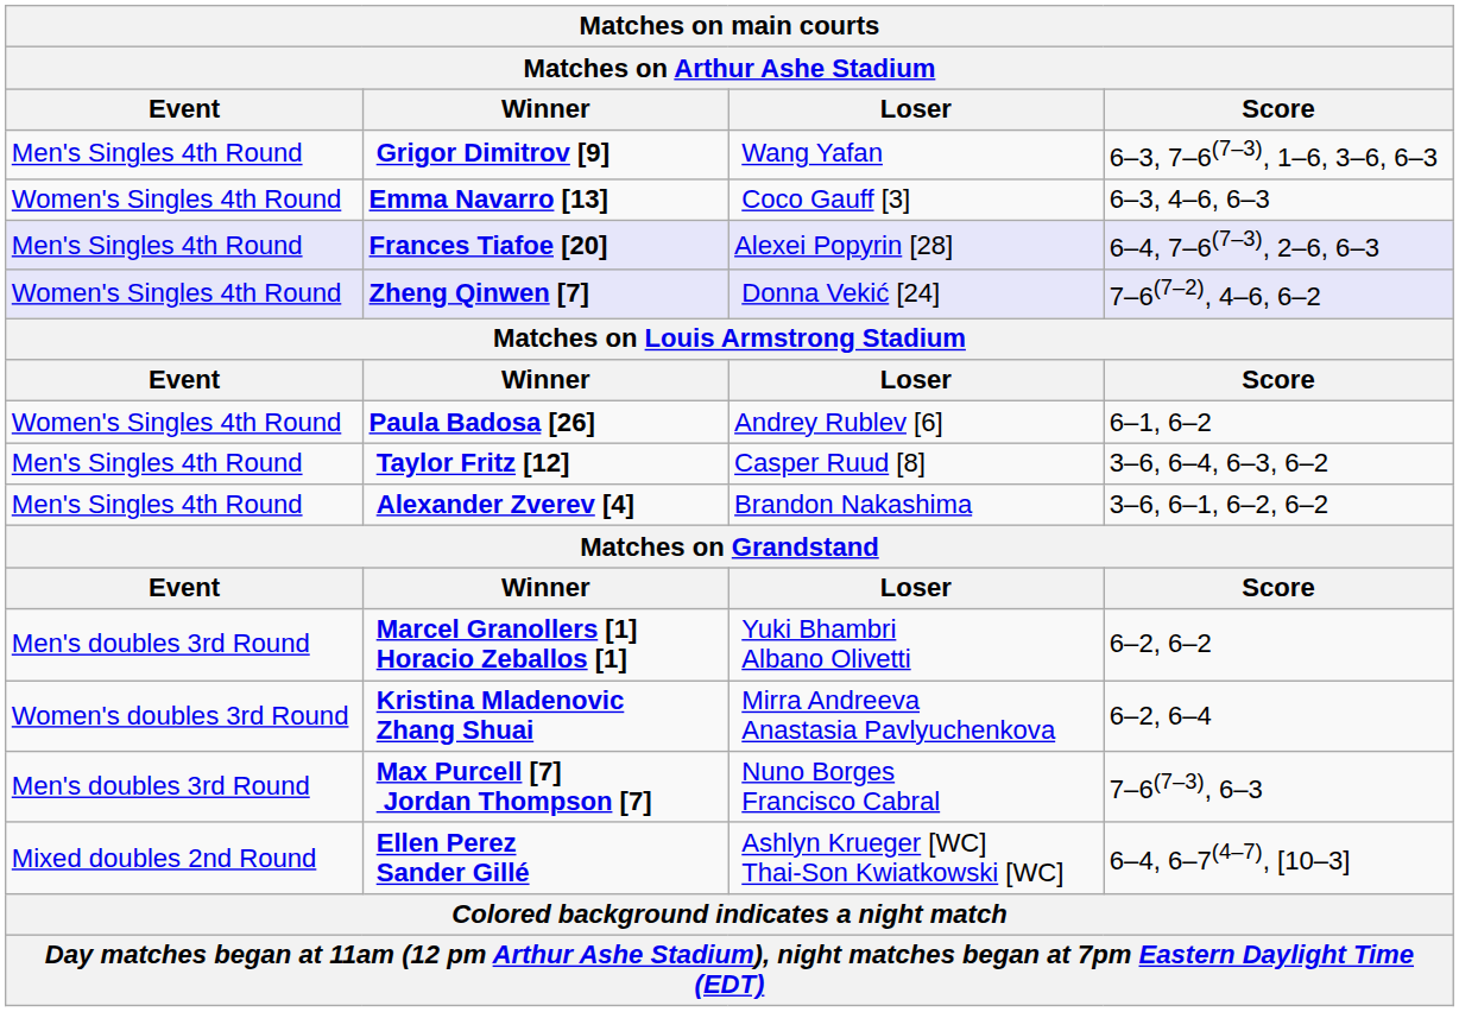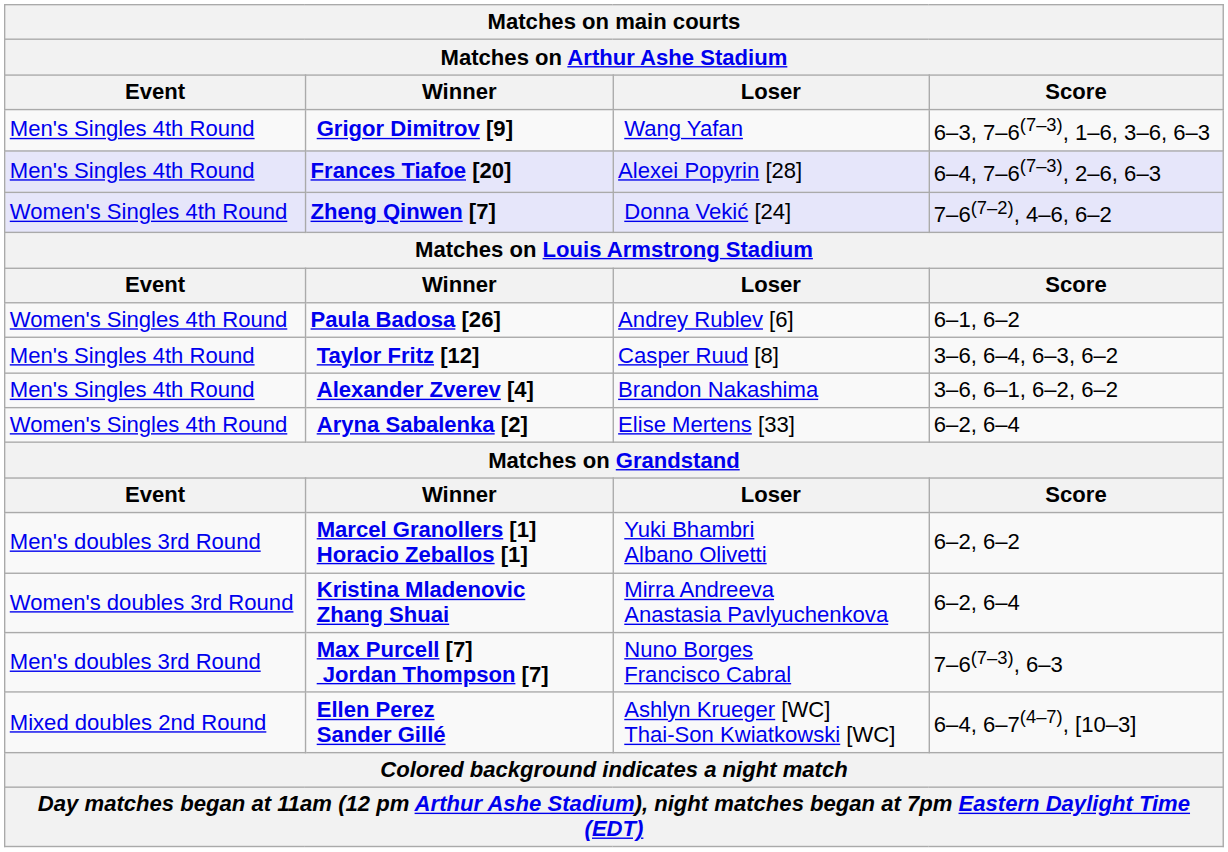 <table class="wikitable" style="margin:auto;">
 <tr>
 <th colspan="4" style="white-space:nowrap;">Matches on main courts</th>
 </tr>
 <tr>
 <th colspan="4"><strong>Matches on <a href='#'>Arthur Ashe Stadium</a></strong></th>
 </tr>
 <tr>
 <th width="250">Event</th>
 <th width="250">Winner</th>
 <th width="250">Loser</th>
 <th width="250">Score</th>
 </tr>
 <tr>
 <td><a href='#'>Men's Singles 4th Round</a></td>
 <td><strong> <a href='#'>Grigor Dimitrov</a> [9]</strong></td>
 <td> <a href='#'>Wang Yafan</a></td>
 <td>6–3, 7–6<sup>(7–3)</sup>, 1–6, 3–6, 6–3</td>
-</tr>
-<tr>
-<td><a href='#'>Women's Singles 4th Round</a></td>
-<td><strong> <a href='#'>Emma Navarro</a> [13]</strong></td>
-<td> <a href='#'>Coco Gauff</a> [3]</td>
-<td>6–3, 4–6, 6–3</td>
 </tr>
 <tr bgcolor="lavender">
 <td><a href='#'>Men's Singles 4th Round</a></td>
 <td><strong> <a href='#'>Frances Tiafoe</a> [20]</strong></td>
 <td> <a href='#'>Alexei Popyrin</a> [28]</td>
 <td>6–4, 7–6<sup>(7–3)</sup>, 2–6, 6–3</td>
 </tr>
 <tr bgcolor="lavender">
 <td><a href='#'>Women's Singles 4th Round</a></td>
 <td><strong> <a href='#'>Zheng Qinwen</a> [7]</strong></td>
 <td> <a href='#'>Donna Vekić</a> [24]</td>
 <td>7–6<sup>(7–2)</sup>, 4–6, 6–2</td>
 </tr>
 <tr>
 <th colspan="4"><strong>Matches on <a href='#'>Louis Armstrong Stadium</a></strong></th>
 </tr>
 <tr>
 <th width="250">Event</th>
 <th width="250">Winner</th>
 <th width="250">Loser</th>
 <th width="250">Score</th>
 </tr>
 <tr>
 <td><a href='#'>Women's Singles 4th Round</a></td>
 <td><strong> <a href='#'>Paula Badosa</a> [26]</strong></td>
 <td> <a href='#'>Andrey Rublev</a> [6]</td>
 <td>6–1, 6–2</td>
 </tr>
 <tr>
 <td><a href='#'>Men's Singles 4th Round</a></td>
 <td><strong> <a href='#'>Taylor Fritz</a> [12]</strong></td>
 <td> <a href='#'>Casper Ruud</a> [8]</td>
 <td>3–6, 6–4, 6–3, 6–2</td>
 </tr>
 <tr>
 <td><a href='#'>Men's Singles 4th Round</a></td>
 <td><strong> <a href='#'>Alexander Zverev</a> [4]</strong></td>
 <td> <a href='#'>Brandon Nakashima</a></td>
 <td>3–6, 6–1, 6–2, 6–2</td>
 </tr>
 <tr>
+<td><a href='#'>Women's Singles 4th Round</a></td>
+<td><strong> <a href='#'>Aryna Sabalenka</a> [2]</strong></td>
+<td> <a href='#'>Elise Mertens</a> [33]</td>
+<td>6–2, 6–4</td>
+</tr>
+<tr>
 <th colspan="4"><strong>Matches on <a href='#'>Grandstand</a></strong></th>
 </tr>
 <tr>
 <th width="250">Event</th>
 <th width="250">Winner</th>
 <th width="250">Loser</th>
 <th width="250">Score</th>
 </tr>
 <tr>
 <td><a href='#'>Men's doubles 3rd Round</a></td>
 <td><strong> <a href='#'>Marcel Granollers</a> [1] <br>  <a href='#'>Horacio Zeballos</a> [1]</strong></td>
 <td> <a href='#'>Yuki Bhambri</a> <br>   <a href='#'>Albano Olivetti</a></td>
 <td>6–2, 6–2</td>
 </tr>
 <tr>
 <td><a href='#'>Women's doubles 3rd Round</a></td>
 <td><strong> <a href='#'>Kristina Mladenovic</a> <br>  <a href='#'>Zhang Shuai</a></strong></td>
 <td> <a href='#'>Mirra Andreeva</a> <br>  <a href='#'>Anastasia Pavlyuchenkova</a></td>
 <td>6–2, 6–4</td>
 </tr>
 <tr>
 <td><a href='#'>Men's doubles 3rd Round</a></td>
 <td><strong> <a href='#'>Max Purcell</a> [7] <br>  <a href='#'> Jordan Thompson</a> [7]</strong></td>
 <td> <a href='#'>Nuno Borges</a> <br>  <a href='#'>Francisco Cabral</a></td>
 <td>7–6<sup>(7–3)</sup>, 6–3</td>
 </tr>
 <tr>
 <td><a href='#'>Mixed doubles 2nd Round</a></td>
 <td><strong> <a href='#'>Ellen Perez</a> <br>  <a href='#'>Sander Gillé</a></strong></td>
 <td> <a href='#'>Ashlyn Krueger</a> [WC] <br>  <a href='#'>Thai-Son Kwiatkowski</a> [WC]</td>
 <td>6–4, 6–7<sup>(4–7)</sup>, [10–3]</td>
 </tr>
 <tr>
 <th colspan="4"><em>Colored background indicates a night match</em></th>
 </tr>
 <tr>
 <th colspan="4"><em>Day matches began at 11am (12 pm <a href='#'>Arthur Ashe Stadium</a>), night matches began at 7pm <a href='#'>Eastern Daylight Time (EDT)</a></em></th>
 </tr>
 </table>
